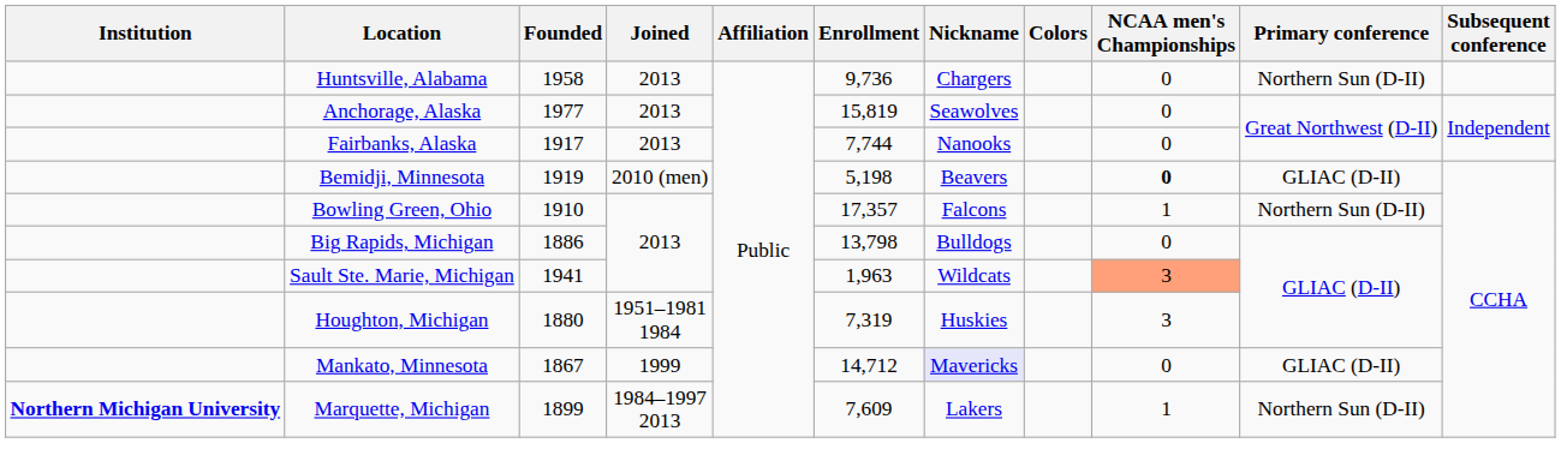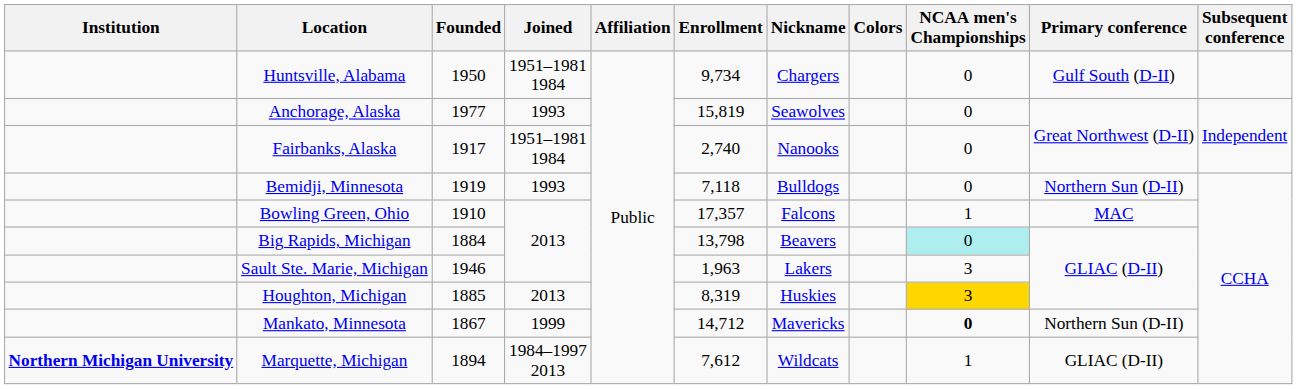 <table class="wikitable sortable plainrowheaders" style="text-align:center;">
 <tr>
 <th scope=col>Institution</th>
 <th scope=col>Location</th>
 <th scope=col>Founded</th>
 <th scope=col>Joined</th>
 <th scope=col>Affiliation</th>
 <th scope=col>Enrollment</th>
 <th scope=col>Nickname</th>
 <th scope=col>Colors</th>
 <th scope=col>NCAA men's<br>Championships</th>
 <th scope=col>Primary conference</th>
 <th scope=col>Subsequent<br>conference</th>
 </tr>
 <tr>
 <td></td>
 <td><a href='#'>Huntsville, Alabama</a></td>
-<td>1958</td>
-<td>2013</td>
+<td>1950</td>
+<td>1951–1981<br>1984</td>
 <td rowspan="10">Public</td>
-<td>9,736</td>
+<td>9,734</td>
 <td><a href='#'>Chargers</a></td>
 <td></td>
 <td>0</td>
-<td>Northern Sun  (D-II)</td>
+<td><a href='#'>Gulf South</a> (<a href='#'>D-II</a>)</td>
 <td> </td>
 </tr>
 <tr>
 <td></td>
 <td><a href='#'>Anchorage, Alaska</a></td>
 <td>1977</td>
-<td>2013</td>
+<td>1993</td>
 <td>15,819</td>
 <td><a href='#'>Seawolves</a></td>
 <td></td>
 <td>0</td>
 <td rowspan="2"><a href='#'>Great Northwest</a> (<a href='#'>D-II</a>)</td>
 <td rowspan="2"><a href='#'>Independent</a></td>
 </tr>
 <tr>
 <td></td>
 <td><a href='#'>Fairbanks, Alaska</a></td>
 <td>1917</td>
-<td>2013</td>
-<td>7,744</td>
+<td>1951–1981<br>1984</td>
+<td>2,740</td>
 <td><a href='#'>Nanooks</a></td>
 <td></td>
 <td>0</td>
 </tr>
 <tr>
 <td></td>
 <td><a href='#'>Bemidji, Minnesota</a></td>
 <td>1919</td>
-<td>2010 (men)</td>
-<td>5,198</td>
-<td><a href='#'>Beavers</a></td>
+<td>1993</td>
+<td>7,118</td>
+<td><a href='#'>Bulldogs</a></td>
 <td></td>
-<td><strong>0</strong></td>
-<td>GLIAC (D-II)</td>
+<td>0</td>
+<td><a href='#'>Northern Sun</a> (<a href='#'>D-II</a>)</td>
 <td rowspan="7"><a href='#'>CCHA</a></td>
 </tr>
 <tr>
 <td></td>
 <td><a href='#'>Bowling Green, Ohio</a></td>
 <td>1910</td>
 <td rowspan="3">2013</td>
 <td>17,357</td>
 <td><a href='#'>Falcons</a></td>
 <td></td>
 <td>1</td>
-<td>Northern Sun  (D-II)</td>
+<td><a href='#'>MAC</a></td>
 </tr>
 <tr>
 <td></td>
 <td><a href='#'>Big Rapids, Michigan</a></td>
-<td>1886</td>
+<td>1884</td>
 <td>13,798</td>
-<td><a href='#'>Bulldogs</a></td>
+<td><a href='#'>Beavers</a></td>
 <td></td>
-<td>0</td>
+<td style="background: paleturquoise;">0</td>
 <td rowspan="3"><a href='#'>GLIAC</a> (<a href='#'>D-II</a>)</td>
 </tr>
 <tr>
 <td></td>
 <td><a href='#'>Sault Ste. Marie, Michigan</a></td>
-<td>1941</td>
+<td>1946</td>
 <td>1,963</td>
-<td><a href='#'>Wildcats</a></td>
+<td><a href='#'>Lakers</a></td>
 <td></td>
-<td style="background: lightsalmon;">3</td>
+<td>3</td>
 </tr>
 <tr>
 <td></td>
 <td><a href='#'>Houghton, Michigan</a></td>
-<td>1880</td>
-<td>1951–1981<br>1984</td>
-<td>7,319</td>
+<td>1885</td>
+<td>2013</td>
+<td>8,319</td>
 <td><a href='#'>Huskies</a></td>
 <td></td>
-<td>3</td>
+<td style="background: gold;">3</td>
 </tr>
 <tr>
 <td></td>
 <td><a href='#'>Mankato, Minnesota</a></td>
 <td>1867</td>
 <td>1999</td>
 <td>14,712</td>
-<td style="background: lavender;"><a href='#'>Mavericks</a></td>
+<td><a href='#'>Mavericks</a></td>
 <td></td>
-<td>0</td>
-<td>GLIAC (D-II)</td>
+<td><strong>0</strong></td>
+<td>Northern Sun  (D-II)</td>
 </tr>
 <tr>
 <td><strong><a href='#'>Northern Michigan University</a></strong></td>
 <td><a href='#'>Marquette, Michigan</a></td>
-<td>1899</td>
+<td>1894</td>
 <td>1984–1997<br>2013</td>
-<td>7,609</td>
-<td><a href='#'>Lakers</a></td>
+<td>7,612</td>
+<td><a href='#'>Wildcats</a></td>
 <td></td>
 <td>1</td>
-<td>Northern Sun  (D-II)</td>
+<td>GLIAC (D-II)</td>
 </tr>
 </table>
